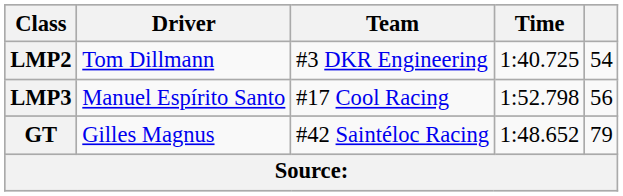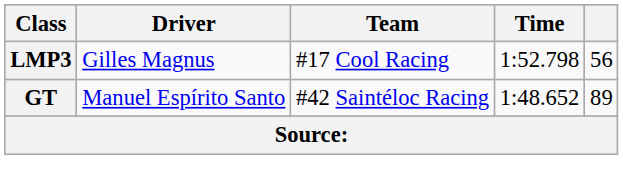 <table class="wikitable" style="font-size:85%;">
 <tr>
 <th>Class</th>
 <th>Driver</th>
 <th>Team</th>
 <th>Time</th>
 <th></th>
 </tr>
 <tr>
-<th>LMP2</th>
-<td> <a href='#'>Tom Dillmann</a></td>
-<td> #3 <a href='#'>DKR Engineering</a></td>
-<td>1:40.725</td>
-<td align="center">54</td>
-</tr>
-<tr>
 <th>LMP3</th>
-<td> <a href='#'>Manuel Espírito Santo</a></td>
+<td> <a href='#'>Gilles Magnus</a></td>
 <td> #17 <a href='#'>Cool Racing</a></td>
 <td>1:52.798</td>
 <td align="center">56</td>
 </tr>
 <tr>
 <th>GT</th>
-<td> <a href='#'>Gilles Magnus</a></td>
+<td> <a href='#'>Manuel Espírito Santo</a></td>
 <td> #42 <a href='#'>Saintéloc Racing</a></td>
 <td>1:48.652</td>
-<td align="center">79</td>
+<td align="center">89</td>
 </tr>
 <tr>
 <th colspan="5">Source:</th>
 </tr>
 </table>
